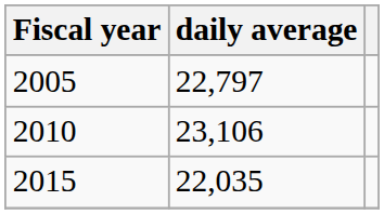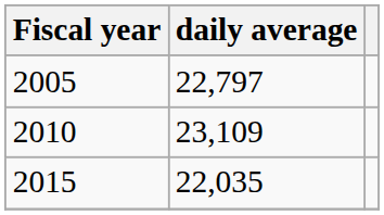 <table class="wikitable">
 <tr>
 <th>Fiscal year</th>
 <th>daily average</th>
 <th></th>
 </tr>
 <tr>
 <td>2005</td>
 <td>22,797</td>
 <td></td>
 </tr>
 <tr>
 <td>2010</td>
-<td>23,106</td>
+<td>23,109</td>
 <td></td>
 </tr>
 <tr>
 <td>2015</td>
 <td>22,035</td>
 <td></td>
 </tr>
 <tr>
 </tr>
 </table>
